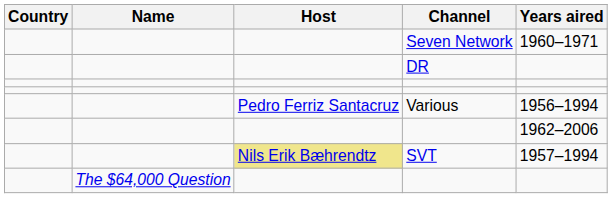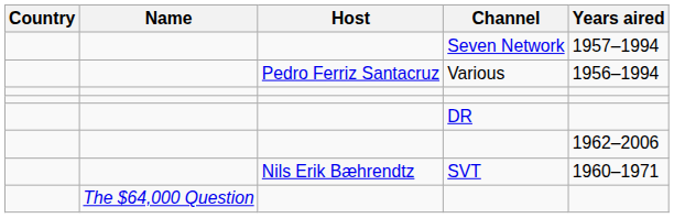 <table class="wikitable">
 <tr>
 <th>Country</th>
 <th>Name</th>
 <th>Host</th>
 <th>Channel</th>
 <th>Years aired</th>
 </tr>
 <tr>
 <td></td>
 <td></td>
 <td></td>
 <td><a href='#'>Seven Network</a></td>
-<td>1960–1971</td>
+<td>1957–1994</td>
 </tr>
 <tr>
 <td></td>
 <td></td>
-<td></td>
-<td><a href='#'>DR</a></td>
-<td></td>
+<td><a href='#'>Pedro Ferriz Santacruz</a></td>
+<td>Various</td>
+<td>1956–1994</td>
 </tr>
 <tr>
 <td></td>
 <td></td>
 <td></td>
 <td></td>
 <td></td>
 </tr>
 <tr>
 <td></td>
 <td></td>
 <td></td>
 <td></td>
 <td></td>
 </tr>
 <tr>
 <td></td>
 <td></td>
-<td><a href='#'>Pedro Ferriz Santacruz</a></td>
-<td>Various</td>
-<td>1956–1994</td>
+<td></td>
+<td><a href='#'>DR</a></td>
+<td></td>
 </tr>
 <tr>
 <td></td>
 <td></td>
 <td></td>
 <td></td>
 <td>1962–2006</td>
 </tr>
 <tr>
 <td></td>
 <td></td>
-<td style="background: khaki;"><a href='#'>Nils Erik Bæhrendtz</a></td>
+<td><a href='#'>Nils Erik Bæhrendtz</a></td>
 <td><a href='#'>SVT</a></td>
-<td>1957–1994</td>
+<td>1960–1971</td>
 </tr>
 <tr>
 <td></td>
 <td><em><a href='#'>The $64,000 Question</a></em></td>
 <td></td>
 <td></td>
 <td></td>
 </tr>
 </table>
